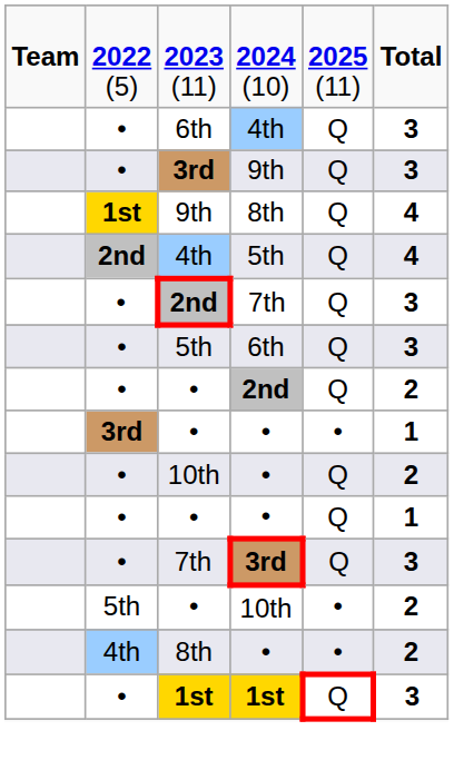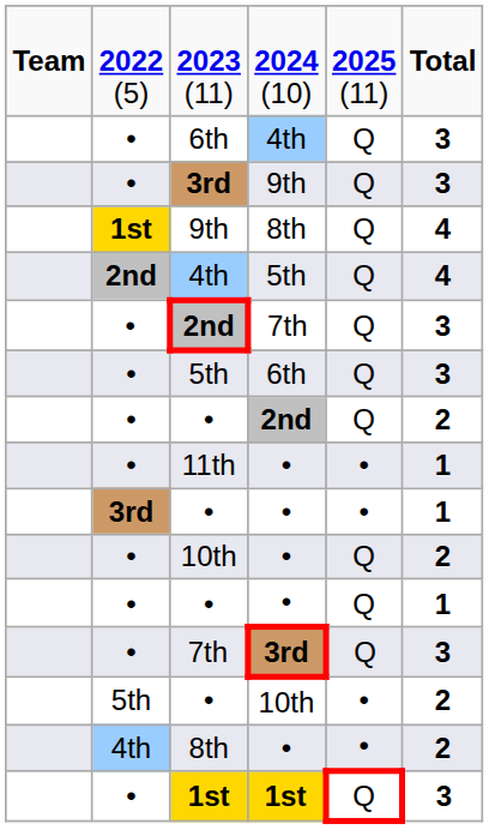 <table class="wikitable shortable" style="text-align:center; font-size:90%">
 <tr>
 <td><strong>Team</strong></td>
 <td><br><strong><a href='#'>2022</a></strong><br>(5)</td>
 <td><br><strong><a href='#'>2023</a></strong> <br>(11)</td>
 <td><br><strong><a href='#'>2024</a></strong> <br>(10)</td>
 <td><br><strong><a href='#'>2025</a></strong> <br>(11)</td>
 <td><strong>Total</strong></td>
 </tr>
 <tr bgcolor=#ffffff>
 <td align=left></td>
 <td>•</td>
 <td>6th</td>
 <td bgcolor="9acdff">4th</td>
 <td>Q</td>
 <td><strong>3</strong></td>
 </tr>
 <tr bgcolor=#e8e8f0>
 <td align=left></td>
 <td>•</td>
 <td bgcolor=cc9966><strong>3rd</strong></td>
 <td>9th</td>
 <td>Q</td>
 <td><strong>3</strong></td>
 </tr>
 <tr bgcolor=#ffffff>
 <td align=left></td>
 <td bgcolor=gold><strong>1st</strong></td>
 <td>9th</td>
 <td>8th</td>
 <td>Q</td>
 <td><strong>4</strong></td>
 </tr>
 <tr bgcolor=#e8e8f0>
 <td align=left></td>
 <td bgcolor=silver><strong>2nd</strong></td>
 <td bgcolor="9acdff">4th</td>
 <td>5th</td>
 <td>Q</td>
 <td><strong>4</strong></td>
 </tr>
 <tr bgcolor=#ffffff>
 <td align=left></td>
 <td>•</td>
 <td style="border:3px solid red" bgcolor=silver><strong>2nd</strong></td>
 <td>7th</td>
 <td>Q</td>
 <td><strong>3</strong></td>
 </tr>
 <tr bgcolor=#e8e8f0>
 <td align=left></td>
 <td>•</td>
 <td>5th</td>
 <td>6th</td>
 <td>Q</td>
 <td><strong>3</strong></td>
 </tr>
 <tr bgcolor=#ffffff>
 <td align=left></td>
 <td>•</td>
 <td>•</td>
 <td bgcolor=silver><strong>2nd</strong></td>
 <td>Q</td>
 <td><strong>2</strong></td>
 </tr>
+<tr bgcolor=#e8e8f0>
+<td align=left></td>
+<td>•</td>
+<td>11th</td>
+<td>•</td>
+<td>•</td>
+<td><strong>1</strong></td>
+</tr>
 <tr bgcolor=#ffffff>
 <td align=left></td>
 <td bgcolor=cc9966><strong>3rd</strong></td>
 <td>•</td>
 <td>•</td>
 <td>•</td>
 <td><strong>1</strong></td>
 </tr>
 <tr bgcolor=#e8e8f0>
 <td align=left></td>
 <td>•</td>
 <td>10th</td>
 <td>•</td>
 <td>Q</td>
 <td><strong>2</strong></td>
 </tr>
 <tr bgcolor=#ffffff>
 <td align=left></td>
 <td>•</td>
 <td>•</td>
 <td>•</td>
 <td>Q</td>
 <td><strong>1</strong></td>
 </tr>
 <tr bgcolor=#e8e8f0>
 <td align=left></td>
 <td>•</td>
 <td>7th</td>
 <td style="border:3px solid red" bgcolor=cc9966><strong>3rd</strong></td>
 <td>Q</td>
 <td><strong>3</strong></td>
 </tr>
 <tr bgcolor=#ffffff>
 <td align=left></td>
 <td>5th</td>
 <td>•</td>
 <td>10th</td>
 <td>•</td>
 <td><strong>2</strong></td>
 </tr>
 <tr bgcolor=#e8e8f0>
 <td align=left></td>
 <td bgcolor="9acdff">4th</td>
 <td>8th</td>
 <td>•</td>
 <td>•</td>
 <td><strong>2</strong></td>
 </tr>
 <tr bgcolor=#ffffff>
 <td align=left></td>
 <td>•</td>
 <td bgcolor=gold><strong>1st</strong></td>
 <td bgcolor=gold><strong>1st</strong></td>
 <td style="border:3px solid red">Q</td>
 <td><strong>3</strong></td>
 </tr>
 </table>
